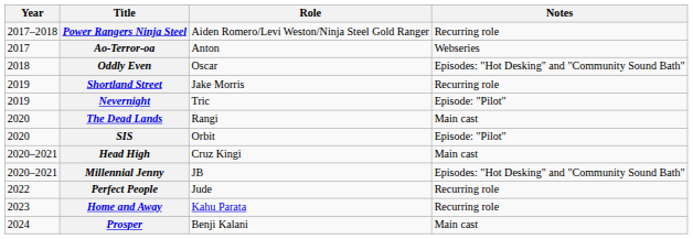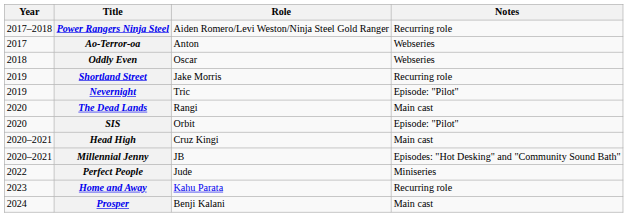 <table class="wikitable plainrowheaders sortable">
 <tr>
 <th scope="col">Year</th>
 <th scope="col">Title</th>
 <th scope="col">Role</th>
 <th class="unsortable">Notes</th>
 </tr>
 <tr>
 <td>2017–2018</td>
 <th scope="row"><em><a href='#'>Power Rangers Ninja Steel</a></em></th>
 <td>Aiden Romero/Levi Weston/Ninja Steel Gold Ranger</td>
 <td>Recurring role</td>
 </tr>
 <tr>
 <td>2017</td>
 <th scope="row"><em>Ao-Terror-oa</em></th>
 <td>Anton</td>
 <td>Webseries</td>
 </tr>
 <tr>
 <td>2018</td>
 <th scope="row"><em>Oddly Even</em></th>
 <td>Oscar</td>
-<td>Episodes: "Hot Desking" and "Community Sound Bath"</td>
+<td>Webseries</td>
 </tr>
 <tr>
 <td>2019</td>
 <th scope="row"><em><a href='#'>Shortland Street</a></em></th>
 <td>Jake Morris</td>
 <td>Recurring role</td>
 </tr>
 <tr>
 <td>2019</td>
 <th scope="row"><em><a href='#'>Nevernight</a></em></th>
 <td>Tric</td>
 <td>Episode: "Pilot"</td>
 </tr>
 <tr>
 <td>2020</td>
 <th scope="row"><em><a href='#'>The Dead Lands</a></em></th>
 <td>Rangi</td>
 <td>Main cast</td>
 </tr>
 <tr>
 <td>2020</td>
 <th scope="row"><em>SIS</em></th>
 <td>Orbit</td>
 <td>Episode: "Pilot"</td>
 </tr>
 <tr>
 <td>2020–2021</td>
 <th scope="row"><em>Head High</em></th>
 <td>Cruz Kingi</td>
 <td>Main cast</td>
 </tr>
 <tr>
 <td>2020–2021</td>
 <th scope="row"><em>Millennial Jenny</em></th>
 <td>JB</td>
 <td>Episodes: "Hot Desking" and "Community Sound Bath"</td>
 </tr>
 <tr>
 <td>2022</td>
 <th scope="row"><em>Perfect People</em></th>
 <td>Jude</td>
-<td>Recurring role</td>
+<td>Miniseries</td>
 </tr>
 <tr>
 <td>2023</td>
 <th scope="row"><em><a href='#'>Home and Away</a></em></th>
 <td><a href='#'>Kahu Parata</a></td>
 <td>Recurring role</td>
 </tr>
 <tr>
 <td>2024</td>
 <th scope="row"><em><a href='#'>Prosper</a></em></th>
 <td>Benji Kalani</td>
 <td>Main cast</td>
 </tr>
 </table>
